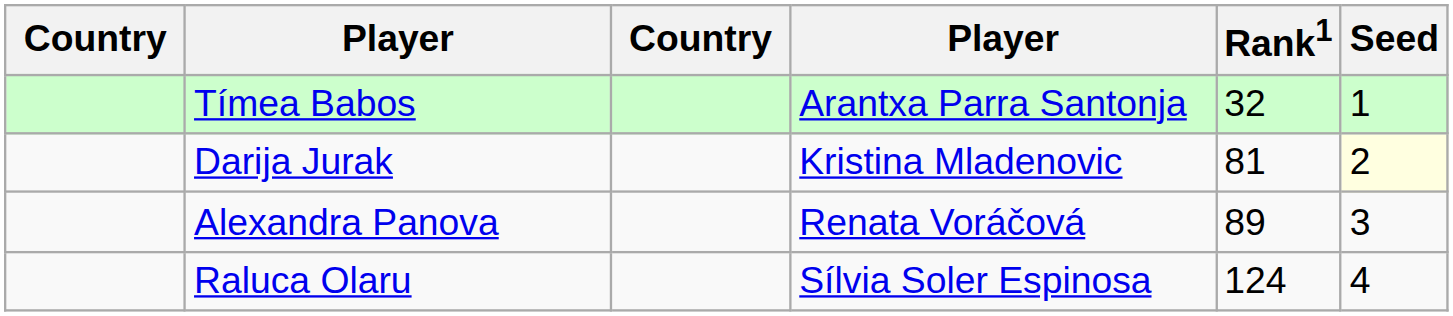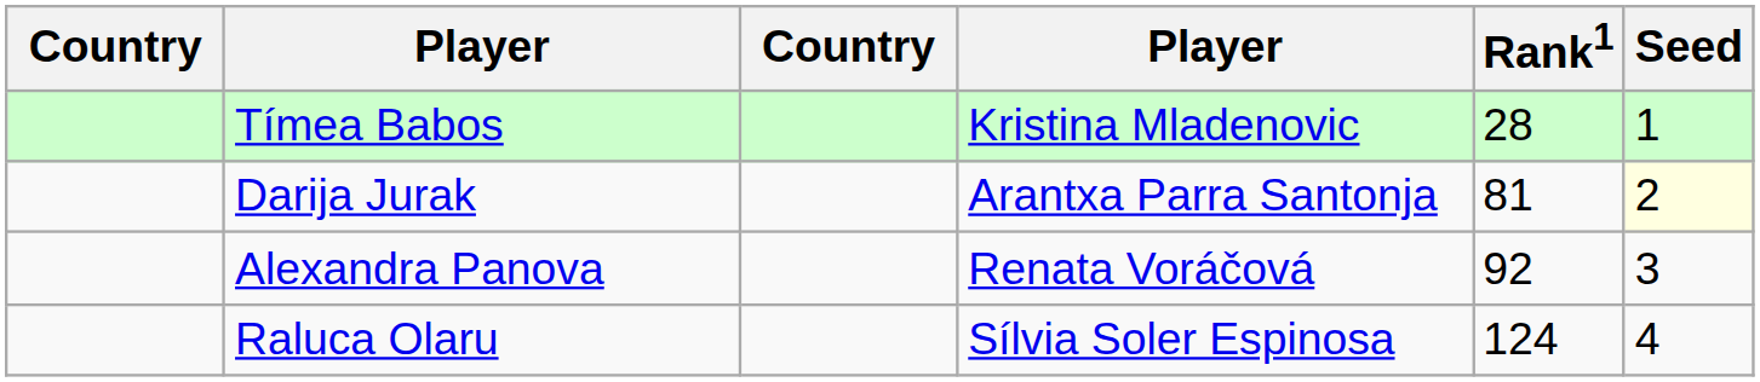 <table class="sortable wikitable">
 <tr>
 <th width="70">Country</th>
 <th width="175">Player</th>
 <th width="70">Country</th>
 <th width="175">Player</th>
 <th>Rank<sup>1</sup></th>
 <th>Seed</th>
 </tr>
 <tr style="background:#cfc;">
 <td></td>
 <td><a href='#'>Tímea Babos</a></td>
 <td></td>
-<td><a href='#'>Arantxa Parra Santonja</a></td>
-<td>32</td>
+<td><a href='#'>Kristina Mladenovic</a></td>
+<td>28</td>
 <td>1</td>
 </tr>
 <tr>
 <td></td>
 <td><a href='#'>Darija Jurak</a></td>
 <td></td>
-<td><a href='#'>Kristina Mladenovic</a></td>
+<td><a href='#'>Arantxa Parra Santonja</a></td>
 <td>81</td>
 <td style="background: lightyellow;">2</td>
 </tr>
 <tr>
 <td></td>
 <td><a href='#'>Alexandra Panova</a></td>
 <td></td>
 <td><a href='#'>Renata Voráčová</a></td>
-<td>89</td>
+<td>92</td>
 <td>3</td>
 </tr>
 <tr>
 <td></td>
 <td><a href='#'>Raluca Olaru</a></td>
 <td></td>
 <td><a href='#'>Sílvia Soler Espinosa</a></td>
 <td>124</td>
 <td>4</td>
 </tr>
 </table>
